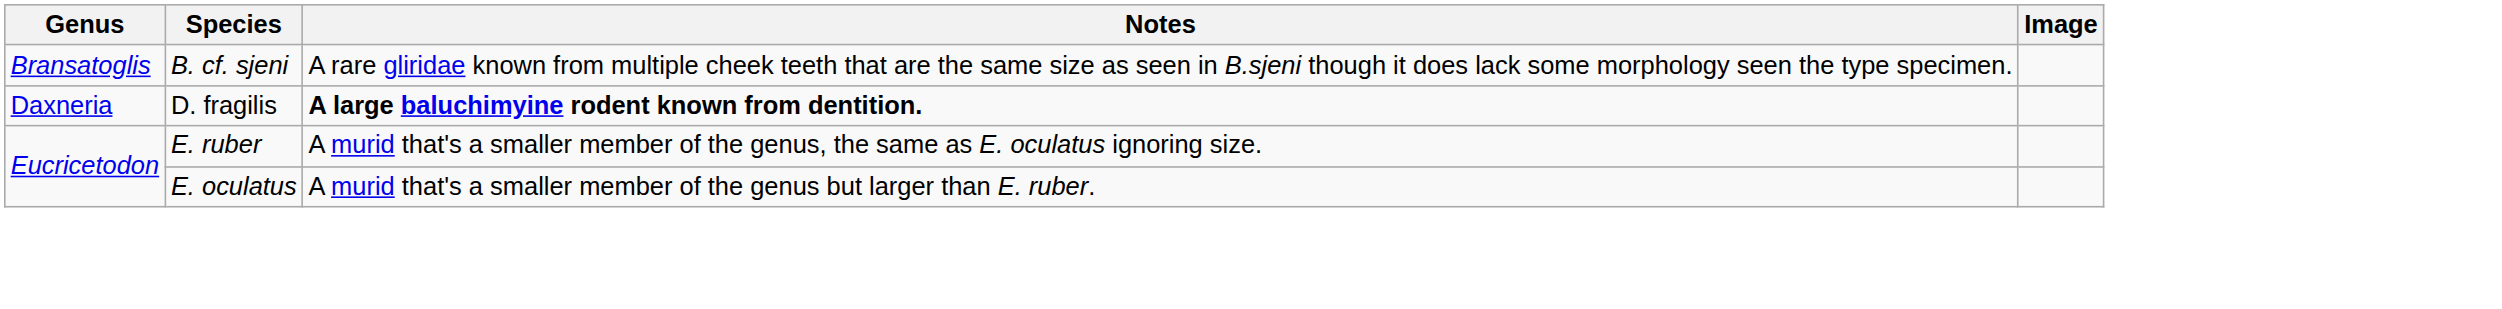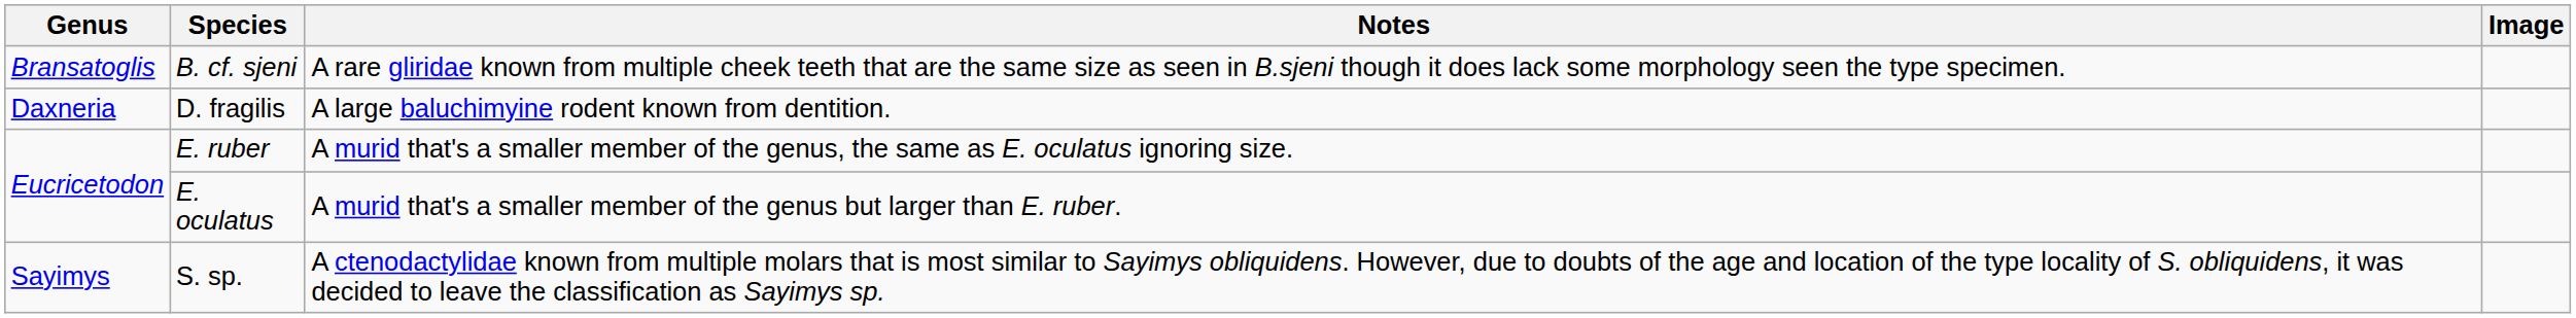 <table class="wikitable">
 <tr>
 <th>Genus</th>
 <th>Species</th>
 <th>Notes</th>
 <th>Image</th>
 </tr>
 <tr>
 <td><em><a href='#'>Bransatoglis</a></em></td>
 <td><em>B. cf. sjeni</em></td>
 <td>A rare <a href='#'>gliridae</a> known from multiple cheek teeth that are the same size as seen in <em>B.sjeni</em> though it does lack some morphology seen the type specimen.</td>
 <td></td>
 </tr>
 <tr>
 <td><a href='#'>Daxneria</a></td>
 <td>D. fragilis</td>
-<td><strong>A large <a href='#'>baluchimyine</a> rodent known from dentition.</strong></td>
+<td>A large <a href='#'>baluchimyine</a> rodent known from dentition.</td>
 <td></td>
 </tr>
 <tr>
 <td rowspan="2"><em><a href='#'>Eucricetodon</a></em></td>
 <td><em>E. ruber</em></td>
 <td>A <a href='#'>murid</a> that's a smaller member of the genus, the same as <em>E. oculatus</em> ignoring size.</td>
 <td></td>
 </tr>
 <tr>
 <td><em>E. oculatus</em></td>
 <td>A <a href='#'>murid</a> that's a smaller member of the genus but larger than <em>E. ruber</em>.</td>
 <td></td>
 </tr>
+<tr>
+<td><a href='#'>Sayimys</a></td>
+<td>S. sp.</td>
+<td>A <a href='#'>ctenodactylidae</a> known from multiple molars that is most similar to <em>Sayimys obliquidens</em>. However, due to doubts of the age and location of the type locality of <em>S. obliquidens</em>, it was decided to leave the classification as <em>Sayimys sp.</em></td>
+<td></td>
+</tr>
 </table>
